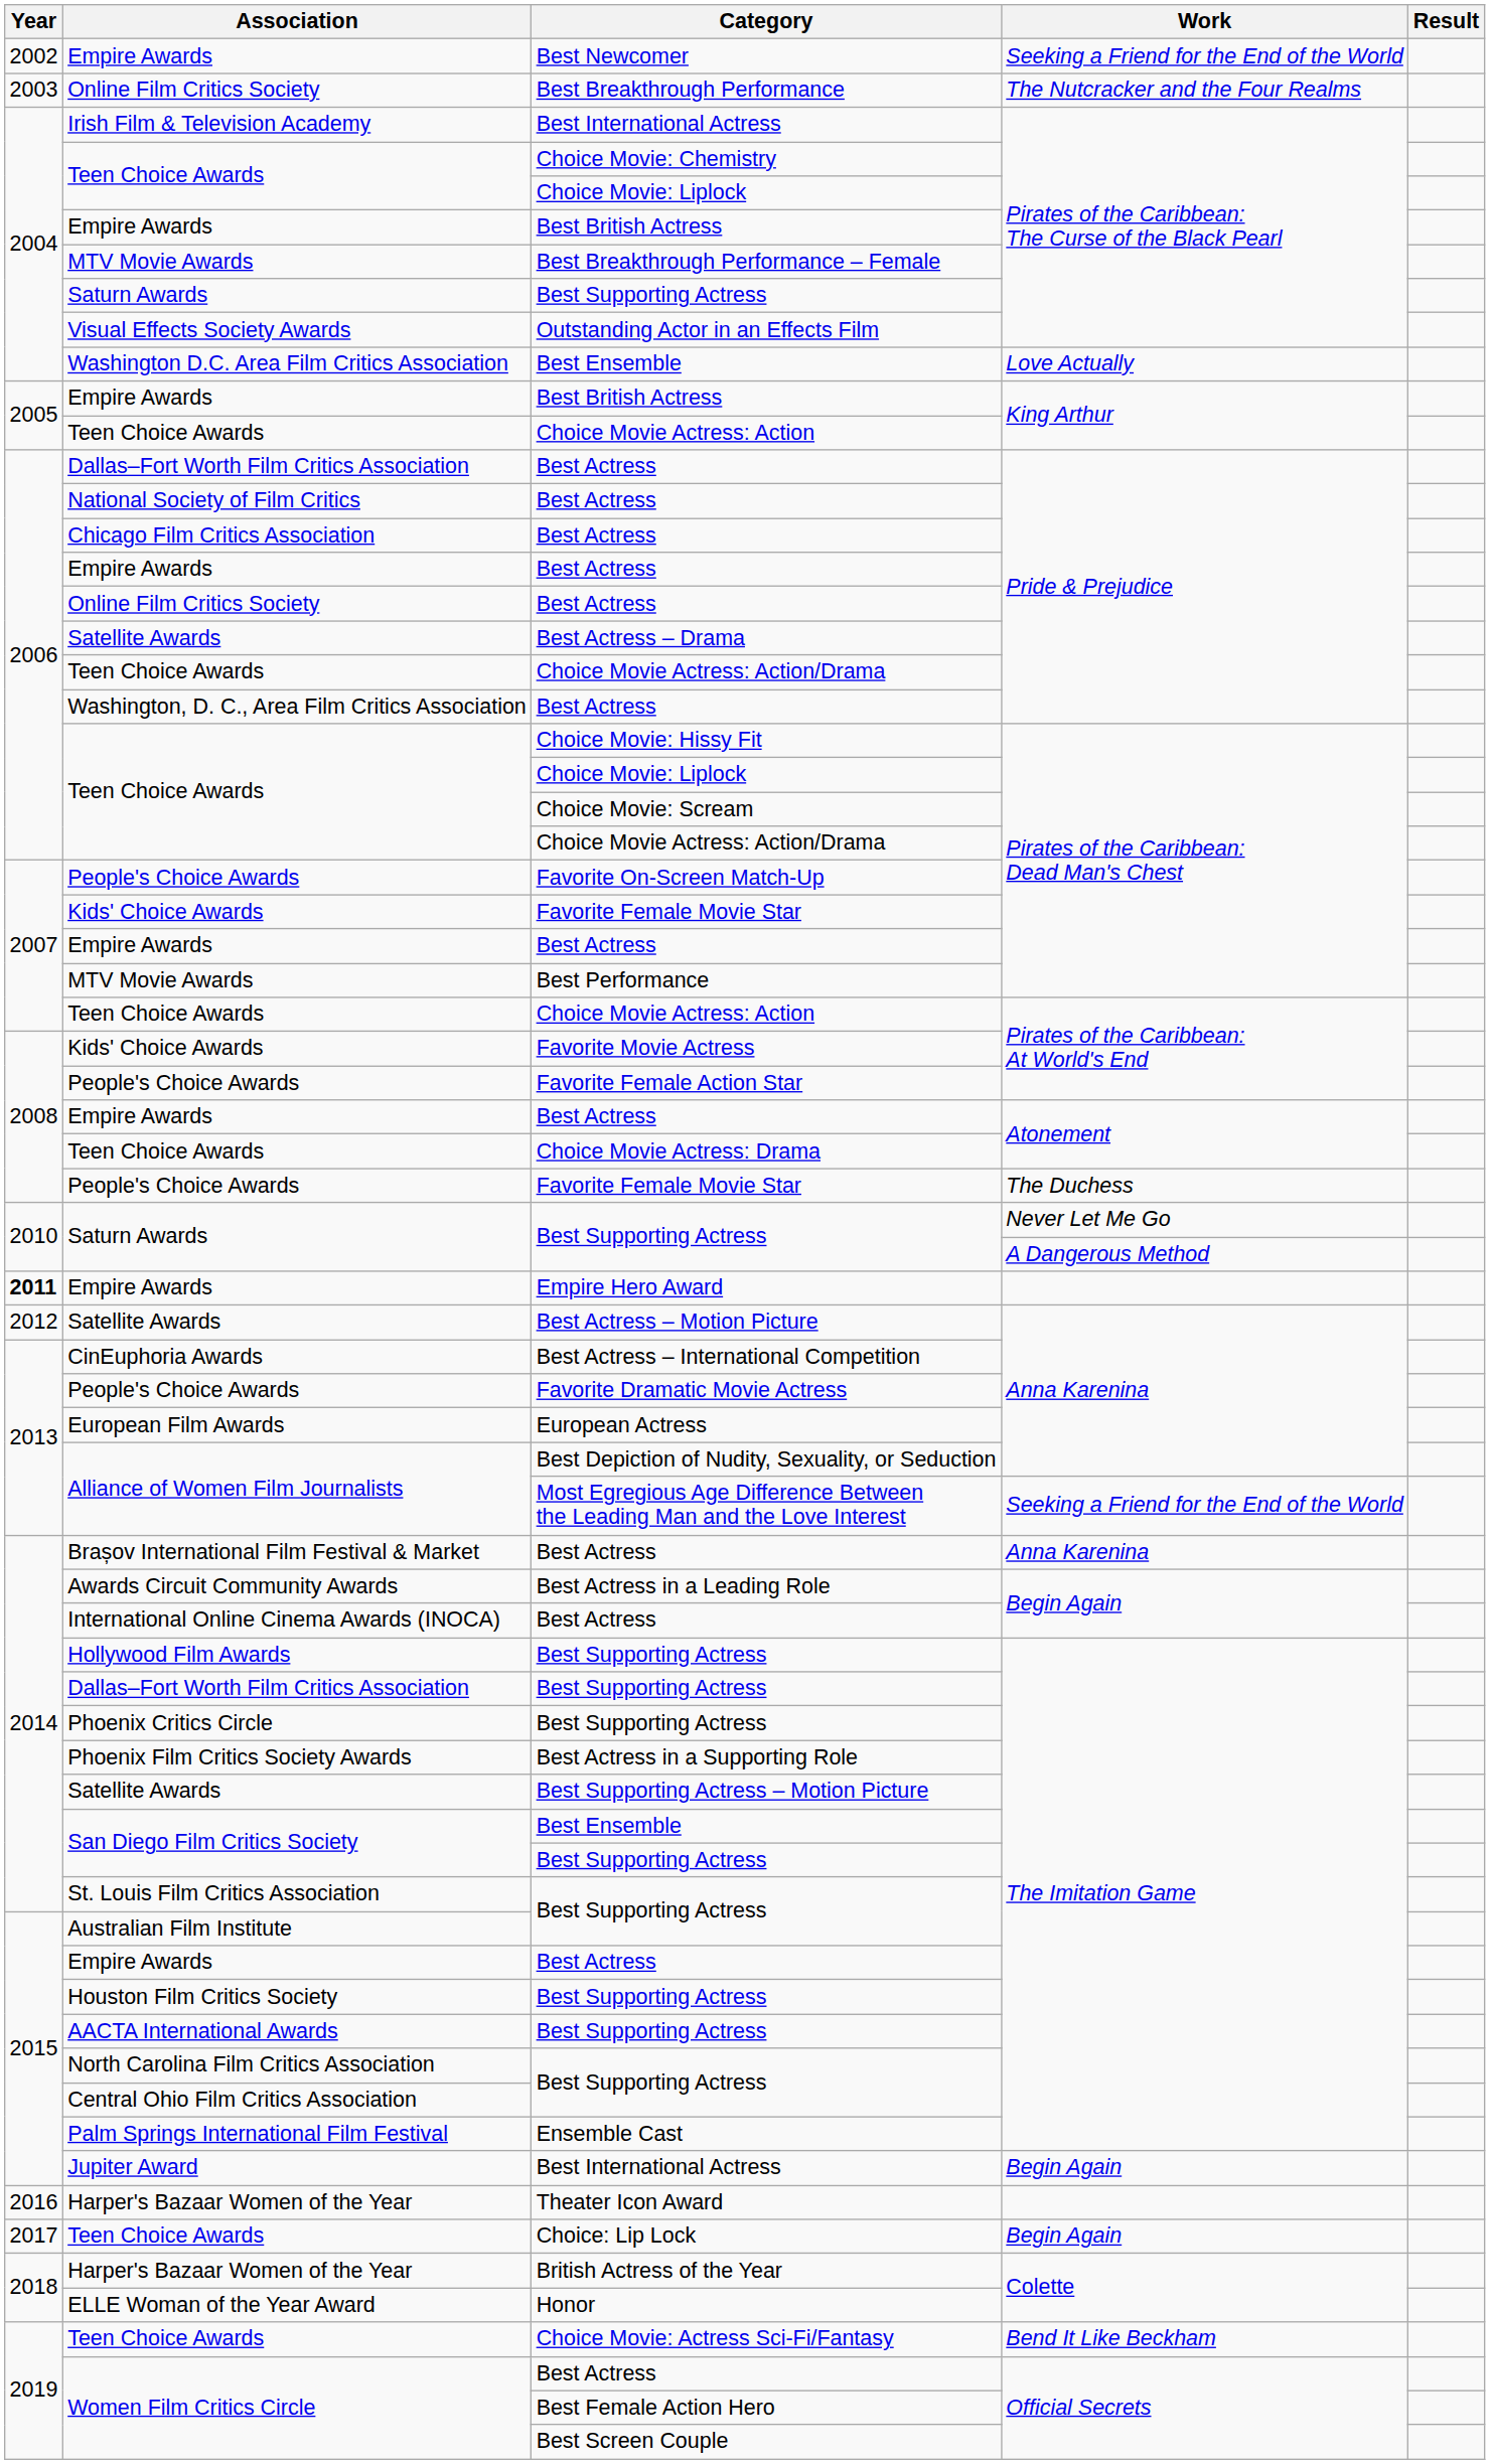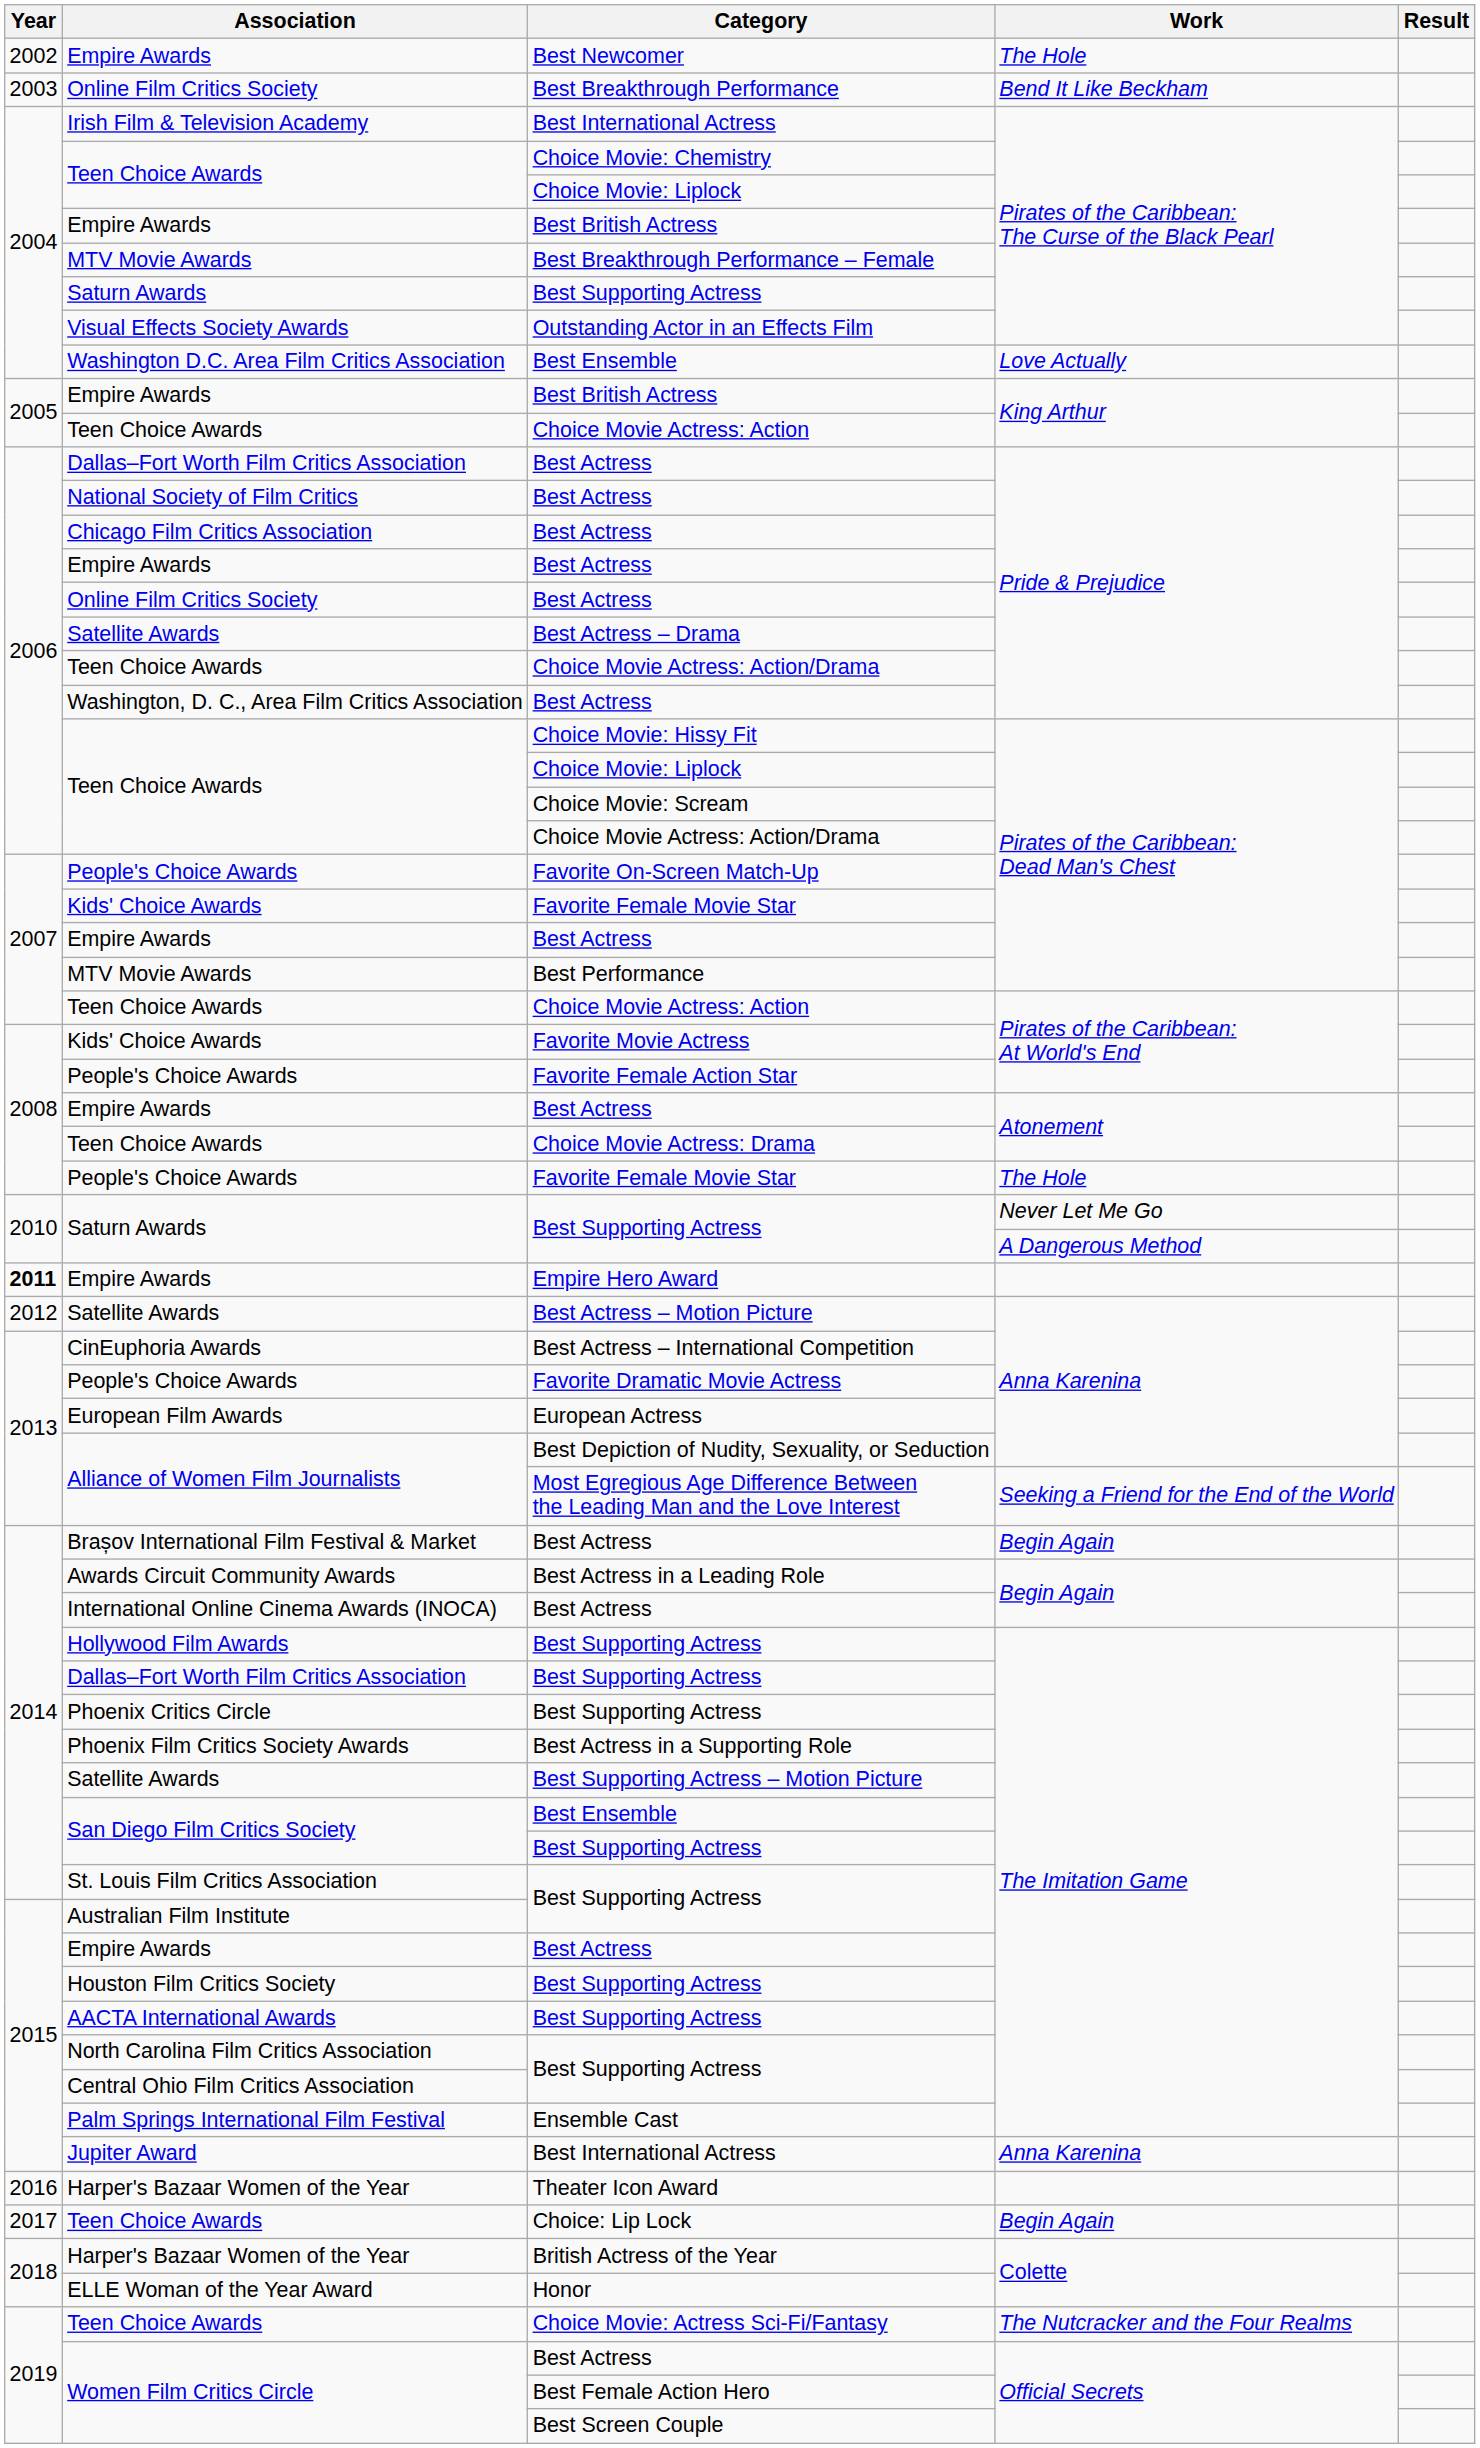 <table class="wikitable sortable">
 <tr>
 <th>Year</th>
 <th>Association</th>
 <th>Category</th>
 <th>Work</th>
 <th>Result</th>
 </tr>
 <tr>
 <td>2002</td>
 <td><a href='#'>Empire Awards</a></td>
 <td><a href='#'>Best Newcomer</a></td>
-<td><em><a href='#'>Seeking a Friend for the End of the World</a></em></td>
+<td><em><a href='#'>The Hole</a></em></td>
 <td></td>
 </tr>
 <tr>
 <td>2003</td>
 <td><a href='#'>Online Film Critics Society</a></td>
 <td><a href='#'>Best Breakthrough Performance</a></td>
-<td><em><a href='#'>The Nutcracker and the Four Realms</a></em></td>
+<td><em><a href='#'>Bend It Like Beckham</a></em></td>
 <td></td>
 </tr>
 <tr>
 <td rowspan="8">2004</td>
 <td><a href='#'>Irish Film & Television Academy</a></td>
 <td><a href='#'>Best International Actress</a></td>
 <td rowspan="7"><em><a href='#'>Pirates of the Caribbean: <br> The Curse of the Black Pearl</a></em></td>
 <td></td>
 </tr>
 <tr>
 <td rowspan="2"><a href='#'>Teen Choice Awards</a></td>
 <td><a href='#'>Choice Movie: Chemistry</a></td>
 <td></td>
 </tr>
 <tr>
 <td><a href='#'>Choice Movie: Liplock</a></td>
 <td></td>
 </tr>
 <tr>
 <td>Empire Awards</td>
 <td><a href='#'>Best British Actress</a></td>
 <td></td>
 </tr>
 <tr>
 <td><a href='#'>MTV Movie Awards</a></td>
 <td><a href='#'>Best Breakthrough Performance – Female</a></td>
 <td></td>
 </tr>
 <tr>
 <td><a href='#'>Saturn Awards</a></td>
 <td><a href='#'>Best Supporting Actress</a></td>
 <td></td>
 </tr>
 <tr>
 <td><a href='#'>Visual Effects Society Awards</a></td>
 <td><a href='#'>Outstanding Actor in an Effects Film</a></td>
 <td></td>
 </tr>
 <tr>
 <td><a href='#'>Washington D.C. Area Film Critics Association</a></td>
 <td><a href='#'>Best Ensemble</a></td>
 <td><em><a href='#'>Love Actually</a></em></td>
 <td></td>
 </tr>
 <tr>
 <td rowspan="2">2005</td>
 <td>Empire Awards</td>
 <td><a href='#'>Best British Actress</a></td>
 <td rowspan="2"><em><a href='#'>King Arthur</a></em></td>
 <td></td>
 </tr>
 <tr>
 <td>Teen Choice Awards</td>
 <td><a href='#'>Choice Movie Actress: Action</a></td>
 <td></td>
 </tr>
 <tr>
 <td rowspan="12">2006</td>
 <td><a href='#'>Dallas–Fort Worth Film Critics Association</a></td>
 <td><a href='#'>Best Actress</a></td>
 <td rowspan="08"><em><a href='#'>Pride & Prejudice</a></em></td>
 <td></td>
 </tr>
 <tr>
 <td><a href='#'>National Society of Film Critics</a></td>
 <td><a href='#'>Best Actress</a></td>
 <td></td>
 </tr>
 <tr>
 <td><a href='#'>Chicago Film Critics Association</a></td>
 <td><a href='#'>Best Actress</a></td>
 <td></td>
 </tr>
 <tr>
 <td>Empire Awards</td>
 <td><a href='#'>Best Actress</a></td>
 <td></td>
 </tr>
 <tr>
 <td><a href='#'>Online Film Critics Society</a></td>
 <td><a href='#'>Best Actress</a></td>
 <td></td>
 </tr>
 <tr>
 <td><a href='#'>Satellite Awards</a></td>
 <td><a href='#'>Best Actress – Drama</a></td>
 <td></td>
 </tr>
 <tr>
 <td>Teen Choice Awards</td>
 <td><a href='#'>Choice Movie Actress: Action/Drama</a></td>
 <td></td>
 </tr>
 <tr>
 <td>Washington, D. C., Area Film Critics Association</td>
 <td><a href='#'>Best Actress</a></td>
 <td></td>
 </tr>
 <tr>
 <td rowspan="4">Teen Choice Awards</td>
 <td><a href='#'>Choice Movie: Hissy Fit</a></td>
 <td rowspan="8"><em><a href='#'>Pirates of the Caribbean: <br> Dead Man's Chest</a></em></td>
 <td></td>
 </tr>
 <tr>
 <td><a href='#'>Choice Movie: Liplock</a></td>
 <td></td>
 </tr>
 <tr>
 <td>Choice Movie: Scream</td>
 <td></td>
 </tr>
 <tr>
 <td>Choice Movie Actress: Action/Drama</td>
 <td></td>
 </tr>
 <tr>
 <td rowspan="5">2007</td>
 <td><a href='#'>People's Choice Awards</a></td>
 <td><a href='#'>Favorite On-Screen Match-Up</a></td>
 <td></td>
 </tr>
 <tr>
 <td><a href='#'>Kids' Choice Awards</a></td>
 <td><a href='#'>Favorite Female Movie Star</a></td>
 <td></td>
 </tr>
 <tr>
 <td>Empire Awards</td>
 <td><a href='#'>Best Actress</a></td>
 <td></td>
 </tr>
 <tr>
 <td>MTV Movie Awards</td>
 <td>Best Performance</td>
 <td></td>
 </tr>
 <tr>
 <td>Teen Choice Awards</td>
 <td><a href='#'>Choice Movie Actress: Action</a></td>
 <td rowspan="3"><em><a href='#'>Pirates of the Caribbean: <br> At World's End</a></em></td>
 <td></td>
 </tr>
 <tr>
 <td rowspan="5">2008</td>
 <td>Kids' Choice Awards</td>
 <td><a href='#'>Favorite Movie Actress</a></td>
 <td></td>
 </tr>
 <tr>
 <td>People's Choice Awards</td>
 <td><a href='#'>Favorite Female Action Star</a></td>
 <td></td>
 </tr>
 <tr>
 <td>Empire Awards</td>
 <td><a href='#'>Best Actress</a></td>
 <td rowspan="2"><em><a href='#'>Atonement</a></em></td>
 <td></td>
 </tr>
 <tr>
 <td>Teen Choice Awards</td>
 <td><a href='#'>Choice Movie Actress: Drama</a></td>
 <td></td>
 </tr>
 <tr>
 <td>People's Choice Awards</td>
 <td><a href='#'>Favorite Female Movie Star</a></td>
-<td><em>The Duchess</em></td>
+<td><em><a href='#'>The Hole</a></em></td>
 <td></td>
 </tr>
 <tr>
 <td rowspan=2>2010</td>
 <td rowspan="2">Saturn Awards</td>
 <td rowspan="2"><a href='#'>Best Supporting Actress</a></td>
 <td><em>Never Let Me Go</em></td>
 <td></td>
 </tr>
 <tr>
 <td><em><a href='#'>A Dangerous Method</a></em></td>
 <td></td>
 </tr>
 <tr>
 <td><strong>2011</strong></td>
 <td>Empire Awards</td>
 <td><a href='#'>Empire Hero Award</a></td>
 <td></td>
 <td></td>
 </tr>
 <tr>
 <td>2012</td>
 <td>Satellite Awards</td>
 <td><a href='#'>Best Actress – Motion Picture</a></td>
 <td rowspan="5"><em><a href='#'>Anna Karenina</a></em></td>
 <td></td>
 </tr>
 <tr>
 <td rowspan="5">2013</td>
 <td>CinEuphoria Awards</td>
 <td>Best Actress – International Competition</td>
 <td></td>
 </tr>
 <tr>
 <td>People's Choice Awards</td>
 <td><a href='#'>Favorite Dramatic Movie Actress</a></td>
 <td></td>
 </tr>
 <tr>
 <td>European Film Awards</td>
 <td>European Actress</td>
 <td></td>
 </tr>
 <tr>
 <td rowspan="2"><a href='#'>Alliance of Women Film Journalists</a></td>
 <td>Best Depiction of Nudity, Sexuality, or Seduction</td>
 <td></td>
 </tr>
 <tr>
 <td><a href='#'>Most Egregious Age Difference Between <br> the Leading Man and the Love Interest</a></td>
 <td><em><a href='#'>Seeking a Friend for the End of the World</a></em></td>
 <td></td>
 </tr>
 <tr>
 <td rowspan="11">2014</td>
 <td>Brașov International Film Festival & Market</td>
 <td>Best Actress</td>
-<td><em><a href='#'>Anna Karenina</a></em></td>
+<td><em><a href='#'>Begin Again</a></em></td>
 <td></td>
 </tr>
 <tr>
 <td>Awards Circuit Community Awards</td>
 <td>Best Actress in a Leading Role</td>
 <td rowspan="2"><em><a href='#'>Begin Again</a></em></td>
 <td></td>
 </tr>
 <tr>
 <td>International Online Cinema Awards (INOCA)</td>
 <td>Best Actress</td>
 <td></td>
 </tr>
 <tr>
 <td><a href='#'>Hollywood Film Awards</a></td>
 <td><a href='#'>Best Supporting Actress</a></td>
 <td rowspan="15"><em><a href='#'>The Imitation Game</a></em></td>
 <td></td>
 </tr>
 <tr>
 <td><a href='#'>Dallas–Fort Worth Film Critics Association</a></td>
 <td><a href='#'>Best Supporting Actress</a></td>
 <td></td>
 </tr>
 <tr>
 <td>Phoenix Critics Circle</td>
 <td>Best Supporting Actress</td>
 <td></td>
 </tr>
 <tr>
 <td>Phoenix Film Critics Society Awards</td>
 <td>Best Actress in a Supporting Role</td>
 <td></td>
 </tr>
 <tr>
 <td>Satellite Awards</td>
 <td><a href='#'>Best Supporting Actress – Motion Picture</a></td>
 <td></td>
 </tr>
 <tr>
 <td rowspan="2"><a href='#'>San Diego Film Critics Society</a></td>
 <td><a href='#'>Best Ensemble</a></td>
 <td></td>
 </tr>
 <tr>
 <td><a href='#'>Best Supporting Actress</a></td>
 <td></td>
 </tr>
 <tr>
 <td>St. Louis Film Critics Association</td>
 <td rowspan="2">Best Supporting Actress</td>
 <td></td>
 </tr>
 <tr>
 <td rowspan="08">2015</td>
 <td>Australian Film Institute</td>
 <td></td>
 </tr>
 <tr>
 <td>Empire Awards</td>
 <td><a href='#'>Best Actress</a></td>
 <td></td>
 </tr>
 <tr>
 <td>Houston Film Critics Society</td>
 <td><a href='#'>Best Supporting Actress</a></td>
 <td></td>
 </tr>
 <tr>
 <td><a href='#'>AACTA International Awards</a></td>
 <td><a href='#'>Best Supporting Actress</a></td>
 <td></td>
 </tr>
 <tr>
 <td>North Carolina Film Critics Association</td>
 <td rowspan="2">Best Supporting Actress</td>
 <td></td>
 </tr>
 <tr>
 <td>Central Ohio Film Critics Association</td>
 <td></td>
 </tr>
 <tr>
 <td><a href='#'>Palm Springs International Film Festival</a></td>
 <td>Ensemble Cast</td>
 <td></td>
 </tr>
 <tr>
 <td><a href='#'>Jupiter Award</a></td>
 <td>Best International Actress</td>
-<td><em><a href='#'>Begin Again</a></em></td>
+<td><em><a href='#'>Anna Karenina</a></em></td>
 <td></td>
 </tr>
 <tr>
 <td>2016</td>
 <td>Harper's Bazaar Women of the Year</td>
 <td>Theater Icon Award</td>
 <td></td>
 <td></td>
 </tr>
 <tr>
 <td>2017</td>
 <td><a href='#'>Teen Choice Awards</a></td>
 <td>Choice: Lip Lock</td>
 <td><em><a href='#'>Begin Again</a></em></td>
 <td></td>
 </tr>
 <tr>
 <td rowspan="2">2018</td>
 <td>Harper's Bazaar Women of the Year</td>
 <td>British Actress of the Year</td>
 <td rowspan="2"><a href='#'>Colette</a></td>
 <td></td>
 </tr>
 <tr>
 <td>ELLE Woman of the Year Award</td>
 <td>Honor</td>
 <td></td>
 </tr>
 <tr>
 <td rowspan="4">2019</td>
 <td><a href='#'>Teen Choice Awards</a></td>
 <td><a href='#'>Choice Movie: Actress Sci-Fi/Fantasy</a></td>
-<td><em><a href='#'>Bend It Like Beckham</a></em></td>
+<td><em><a href='#'>The Nutcracker and the Four Realms</a></em></td>
 <td></td>
 </tr>
 <tr>
 <td rowspan="3"><a href='#'>Women Film Critics Circle</a></td>
 <td>Best Actress</td>
 <td rowspan="3"><em><a href='#'>Official Secrets</a></em></td>
 <td></td>
 </tr>
 <tr>
 <td>Best Female Action Hero</td>
 <td></td>
 </tr>
 <tr>
 <td>Best Screen Couple</td>
 <td></td>
 </tr>
 <tr>
 </tr>
 </table>
